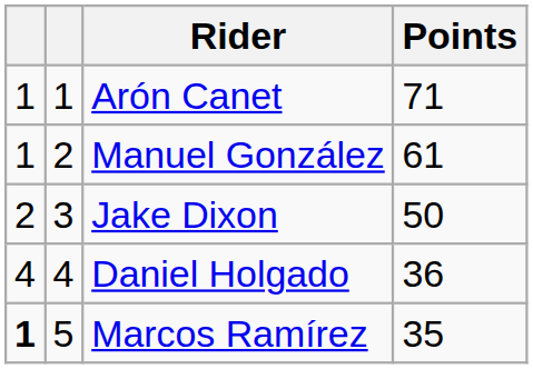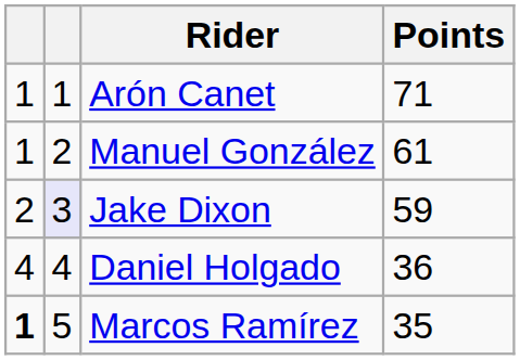 <table class="wikitable" style="font-size: 95%;">
 <tr>
 <th></th>
 <th></th>
 <th>Rider</th>
 <th>Points</th>
 </tr>
 <tr>
 <td> 1</td>
 <td align=center>1</td>
 <td> <a href='#'>Arón Canet</a></td>
 <td align=left>71</td>
 </tr>
 <tr>
 <td> 1</td>
 <td align=center>2</td>
 <td> <a href='#'>Manuel González</a></td>
 <td align=left>61</td>
 </tr>
 <tr>
 <td> 2</td>
-<td align=center>3</td>
+<td align=center style="background: lavender;">3</td>
 <td> <a href='#'>Jake Dixon</a></td>
-<td align=left>50</td>
+<td align=left>59</td>
 </tr>
 <tr>
 <td> 4</td>
 <td align=center>4</td>
 <td> <a href='#'>Daniel Holgado</a></td>
 <td align=left>36</td>
 </tr>
 <tr>
 <td><strong> 1</strong></td>
 <td align=center>5</td>
 <td> <a href='#'>Marcos Ramírez</a></td>
 <td align=left>35</td>
 </tr>
 </table>
